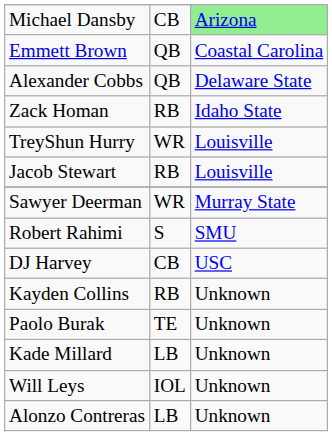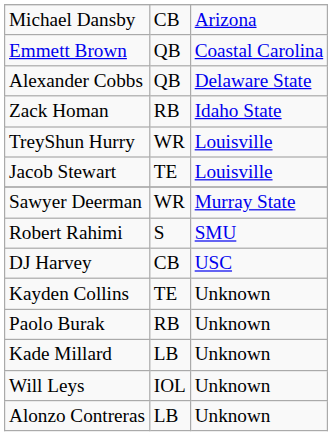 <table class="wikitable sortable">
 <tr>
 </tr>
 <tr>
 <td>Michael Dansby</td>
 <td>CB</td>
-<td style="background: lightgreen;"><a href='#'>Arizona</a></td>
+<td><a href='#'>Arizona</a></td>
 </tr>
 <tr>
 <td><a href='#'>Emmett Brown</a></td>
 <td>QB</td>
 <td><a href='#'>Coastal Carolina</a></td>
 </tr>
 <tr>
 <td>Alexander Cobbs</td>
 <td>QB</td>
 <td><a href='#'>Delaware State</a></td>
 </tr>
 <tr>
 <td>Zack Homan</td>
 <td>RB</td>
 <td><a href='#'>Idaho State</a></td>
 </tr>
 <tr>
 <td>TreyShun Hurry</td>
 <td>WR</td>
 <td><a href='#'>Louisville</a></td>
 </tr>
 <tr>
 <td>Jacob Stewart</td>
-<td>RB</td>
+<td>TE</td>
 <td><a href='#'>Louisville</a></td>
 </tr>
 <tr>
 </tr>
 <tr>
 <td>Sawyer Deerman</td>
 <td>WR</td>
 <td><a href='#'>Murray State</a></td>
 </tr>
 <tr>
 <td>Robert Rahimi</td>
 <td>S</td>
 <td><a href='#'>SMU</a></td>
 </tr>
 <tr>
 <td>DJ Harvey</td>
 <td>CB</td>
 <td><a href='#'>USC</a></td>
 </tr>
 <tr>
 <td>Kayden Collins</td>
-<td>RB</td>
+<td>TE</td>
 <td>Unknown</td>
 </tr>
 <tr>
 <td>Paolo Burak</td>
-<td>TE</td>
+<td>RB</td>
 <td>Unknown</td>
 </tr>
 <tr>
 <td>Kade Millard</td>
 <td>LB</td>
 <td>Unknown</td>
 </tr>
 <tr>
 <td>Will Leys</td>
 <td>IOL</td>
 <td>Unknown</td>
 </tr>
 <tr>
 <td>Alonzo Contreras</td>
 <td>LB</td>
 <td>Unknown</td>
 </tr>
 </table>
